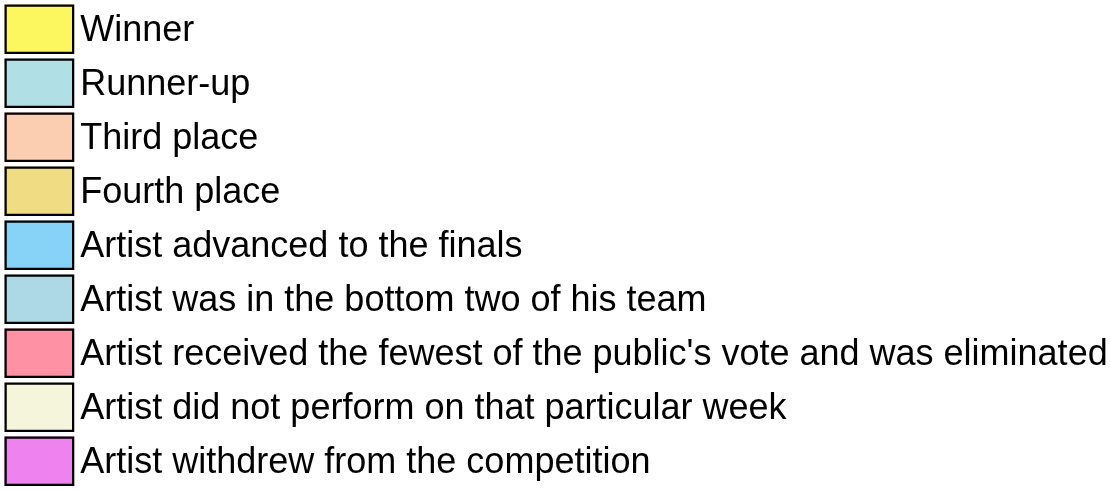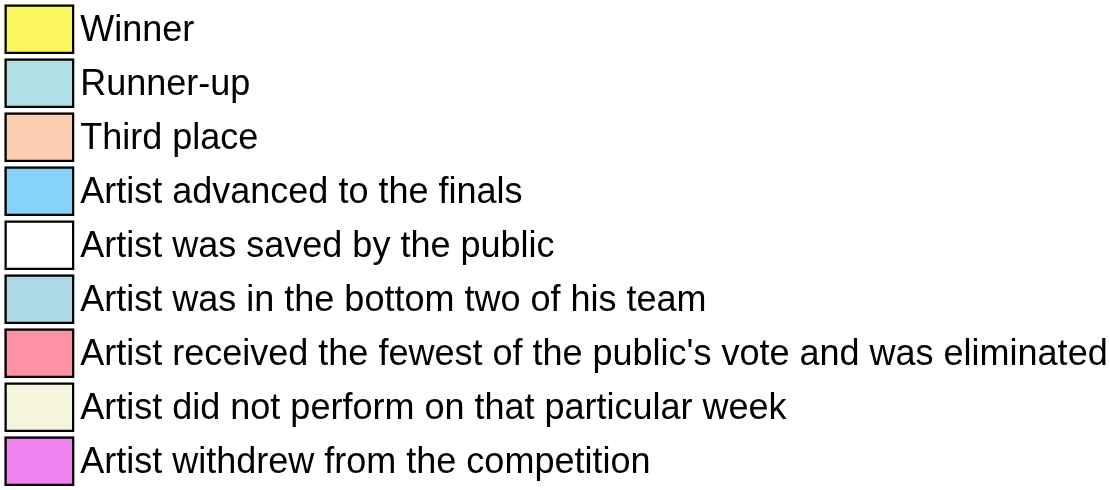 <table class="toccolours" style="font-size: 100%; white-space: nowrap;">
 <tr>
 <td style="background-color:#FCF75E; border: 1px solid black">      </td>
 <td>Winner</td>
 </tr>
 <tr>
 <td style="background-color:#B0E0E6; border: 1px solid black">      </td>
 <td>Runner-up</td>
 </tr>
 <tr>
 <td style="background-color:#FBCEB1; border: 1px solid black">      </td>
 <td>Third place</td>
 </tr>
 <tr>
-<td style="background-color:#F0DC82; border: 1px solid black">      </td>
-<td>Fourth place</td>
+<td style="background-color:#87D3F8; border: 1px solid black">      </td>
+<td>Artist advanced to the finals</td>
 </tr>
 <tr>
-<td style="background-color:#87D3F8; border: 1px solid black">      </td>
-<td>Artist advanced to the finals</td>
+<td style="background-color:#FFFFFF; border: 1px solid black">      </td>
+<td>Artist was saved by the public</td>
 </tr>
 <tr>
 <td style="background-color:lightblue; border: 1px solid black">      </td>
 <td>Artist was in the bottom two of his team</td>
 </tr>
 <tr>
 <td style="background-color:#FF91A4; border: 1px solid black">      </td>
 <td>Artist received the fewest of the public's vote and was eliminated</td>
 </tr>
 <tr>
 <td style="background-color:#F5F5DC; border: 1px solid black">      </td>
 <td>Artist did not perform on that particular week</td>
 </tr>
 <tr>
 <td style="background-color:violet; border: 1px solid black">      </td>
 <td>Artist withdrew from the competition</td>
 </tr>
 </table>
